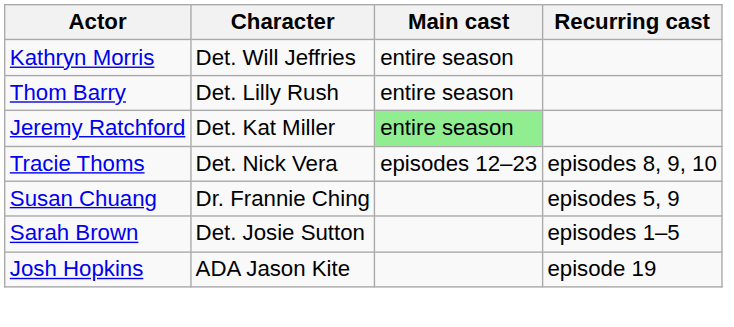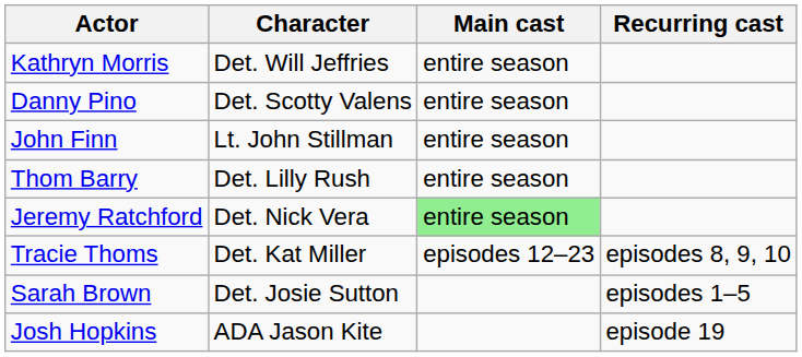 <table class="wikitable sortable" border="1">
 <tr>
 <th>Actor</th>
 <th>Character</th>
 <th>Main cast</th>
 <th>Recurring cast</th>
 </tr>
 <tr>
 <td><a href='#'>Kathryn Morris</a></td>
 <td>Det. Will Jeffries</td>
 <td>entire season</td>
 <td></td>
 </tr>
 <tr>
+<td><a href='#'>Danny Pino</a></td>
+<td>Det. Scotty Valens</td>
+<td>entire season</td>
+<td></td>
+</tr>
+<tr>
+<td><a href='#'>John Finn</a></td>
+<td>Lt. John Stillman</td>
+<td>entire season</td>
+<td></td>
+</tr>
+<tr>
 <td><a href='#'>Thom Barry</a></td>
 <td>Det. Lilly Rush</td>
 <td>entire season</td>
 <td></td>
 </tr>
 <tr>
 <td><a href='#'>Jeremy Ratchford</a></td>
-<td>Det. Kat Miller</td>
+<td>Det. Nick Vera</td>
 <td style="background: lightgreen;">entire season</td>
 <td></td>
 </tr>
 <tr>
 <td><a href='#'>Tracie Thoms</a></td>
-<td>Det. Nick Vera</td>
+<td>Det. Kat Miller</td>
 <td>episodes 12–23</td>
 <td>episodes 8, 9, 10</td>
-</tr>
-<tr>
-<td><a href='#'>Susan Chuang</a></td>
-<td>Dr. Frannie Ching</td>
-<td></td>
-<td>episodes 5, 9</td>
 </tr>
 <tr>
 <td><a href='#'>Sarah Brown</a></td>
 <td>Det. Josie Sutton</td>
 <td></td>
 <td>episodes 1–5</td>
 </tr>
 <tr>
 <td><a href='#'>Josh Hopkins</a></td>
 <td>ADA Jason Kite</td>
 <td></td>
 <td>episode 19</td>
 </tr>
 </table>
